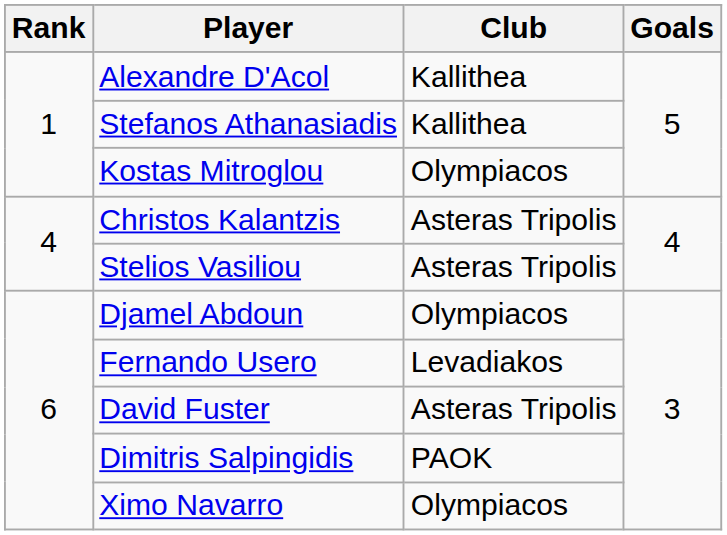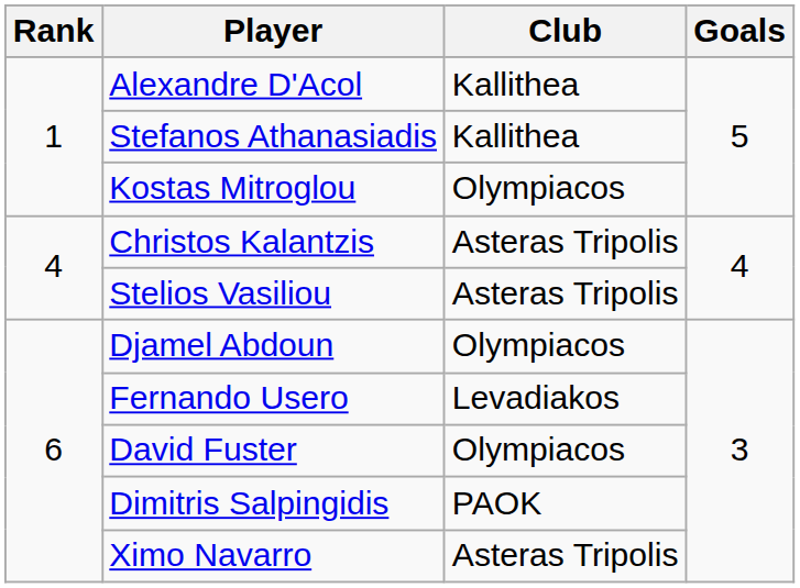 <table class="wikitable sortable" style="text-align:center">
 <tr>
 <th>Rank</th>
 <th>Player</th>
 <th>Club</th>
 <th>Goals</th>
 </tr>
 <tr>
 <td rowspan=3>1</td>
 <td align="left"> <a href='#'>Alexandre D'Acol</a></td>
 <td align="left">Kallithea</td>
 <td rowspan=3>5</td>
 </tr>
 <tr>
 <td align="left"> <a href='#'>Stefanos Athanasiadis</a></td>
 <td align="left">Kallithea</td>
 </tr>
 <tr>
 <td align="left"> <a href='#'>Kostas Mitroglou</a></td>
 <td align="left">Olympiacos</td>
 </tr>
 <tr>
 <td rowspan=2>4</td>
 <td align="left"> <a href='#'>Christos Kalantzis</a></td>
 <td align="left">Asteras Tripolis</td>
 <td rowspan=2>4</td>
 </tr>
 <tr>
 <td align="left"> <a href='#'>Stelios Vasiliou</a></td>
 <td align="left">Asteras Tripolis</td>
 </tr>
 <tr>
 <td rowspan=5>6</td>
 <td align="left"> <a href='#'>Djamel Abdoun</a></td>
 <td align="left">Olympiacos</td>
 <td rowspan=5>3</td>
 </tr>
 <tr>
 <td align="left"> <a href='#'>Fernando Usero</a></td>
 <td align="left">Levadiakos</td>
 </tr>
 <tr>
 <td align="left"> <a href='#'>David Fuster</a></td>
-<td align="left">Asteras Tripolis</td>
+<td align="left">Olympiacos</td>
 </tr>
 <tr>
 <td align="left"> <a href='#'>Dimitris Salpingidis</a></td>
 <td align="left">PAOK</td>
 </tr>
 <tr>
 <td align="left"> <a href='#'>Ximo Navarro</a></td>
-<td align="left">Olympiacos</td>
+<td align="left">Asteras Tripolis</td>
 </tr>
 </table>
